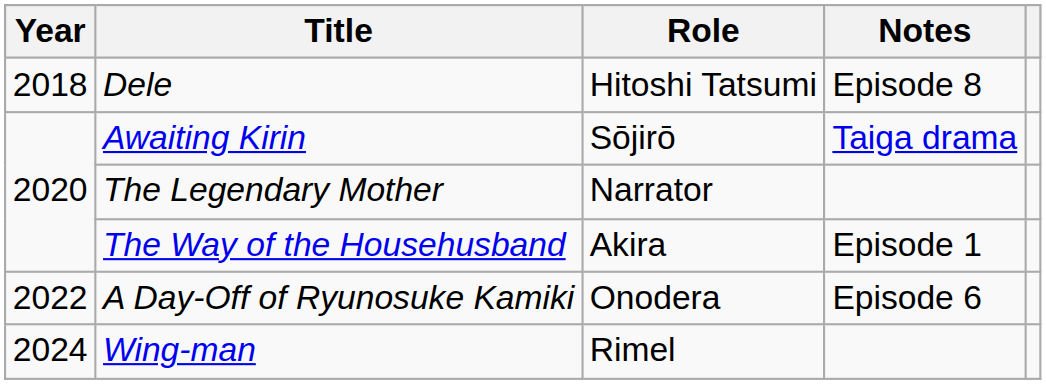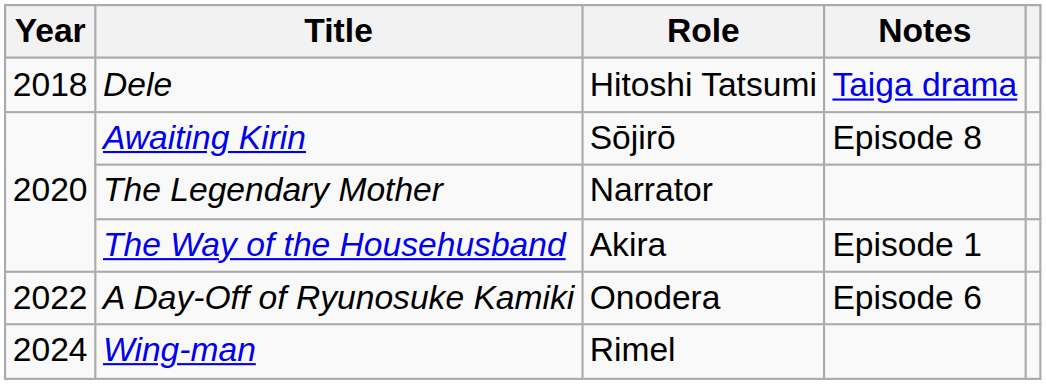 <table class="wikitable">
 <tr style="background:#B0C4DE;">
 <th>Year</th>
 <th>Title</th>
 <th>Role</th>
 <th>Notes</th>
 <th></th>
 </tr>
 <tr>
 <td>2018</td>
 <td><em>Dele</em></td>
 <td>Hitoshi Tatsumi</td>
-<td>Episode 8</td>
+<td><a href='#'>Taiga drama</a></td>
 <td></td>
 </tr>
 <tr>
 <td rowspan=3>2020</td>
 <td><em><a href='#'>Awaiting Kirin</a></em></td>
 <td>Sōjirō</td>
-<td><a href='#'>Taiga drama</a></td>
+<td>Episode 8</td>
 <td></td>
 </tr>
 <tr>
 <td><em>The Legendary Mother</em></td>
 <td>Narrator</td>
 <td></td>
 <td></td>
 </tr>
 <tr>
 <td><em><a href='#'>The Way of the Househusband</a></em></td>
 <td>Akira</td>
 <td>Episode 1</td>
 <td></td>
 </tr>
 <tr>
 <td>2022</td>
 <td><em>A Day-Off of Ryunosuke Kamiki</em></td>
 <td>Onodera</td>
 <td>Episode 6</td>
 <td></td>
 </tr>
 <tr>
 <td>2024</td>
 <td><a href='#'><em>Wing-man</em></a></td>
 <td>Rimel</td>
 <td></td>
 <td></td>
 </tr>
 </table>
